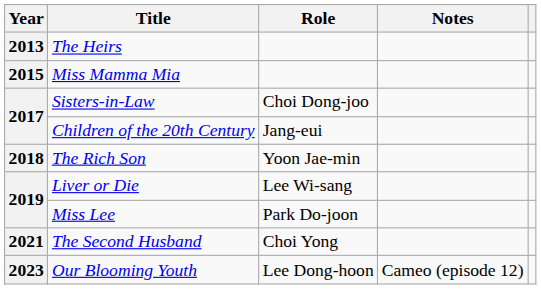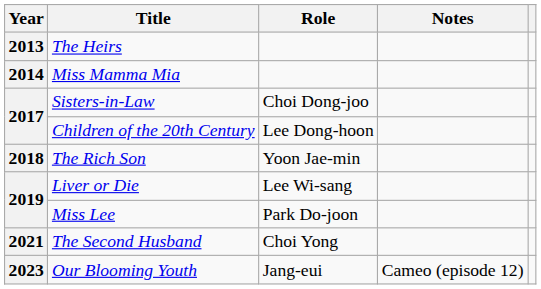 <table class="wikitable plainrowheaders">
 <tr>
 <th scope="col">Year</th>
 <th scope="col">Title</th>
 <th scope="col">Role</th>
 <th scope="col" class="unsortable">Notes</th>
 <th scope="col" class="unsortable"></th>
 </tr>
 <tr>
 <th scope="row">2013</th>
 <td><em><a href='#'>The Heirs</a></em></td>
 <td></td>
 <td></td>
 <td style="text-align:center"></td>
 </tr>
 <tr>
-<th scope="row">2015</th>
+<th scope="row">2014</th>
 <td><em><a href='#'>Miss Mamma Mia</a></em></td>
 <td></td>
 <td></td>
 <td style="text-align:center"></td>
 </tr>
 <tr>
 <th scope="row" rowspan="2">2017</th>
 <td><em><a href='#'>Sisters-in-Law</a></em></td>
 <td>Choi Dong-joo</td>
 <td></td>
 <td style="text-align:center"></td>
 </tr>
 <tr>
 <td><em><a href='#'>Children of the 20th Century</a></em></td>
-<td>Jang-eui</td>
+<td>Lee Dong-hoon</td>
 <td></td>
 <td style="text-align:center"></td>
 </tr>
 <tr>
 <th scope="row">2018</th>
 <td><em><a href='#'>The Rich Son</a></em></td>
 <td>Yoon Jae-min</td>
 <td></td>
 <td style="text-align:center"></td>
 </tr>
 <tr>
 <th scope="row" rowspan="2">2019</th>
 <td><em><a href='#'>Liver or Die</a></em></td>
 <td>Lee Wi-sang</td>
 <td></td>
 <td style="text-align:center"></td>
 </tr>
 <tr>
 <td><em><a href='#'>Miss Lee</a></em></td>
 <td>Park Do-joon</td>
 <td></td>
 <td style="text-align:center"></td>
 </tr>
 <tr>
 <th scope="row">2021</th>
 <td><em><a href='#'>The Second Husband</a></em></td>
 <td>Choi Yong</td>
 <td></td>
 <td style="text-align:center"></td>
 </tr>
 <tr>
 <th scope="row">2023</th>
 <td><em><a href='#'>Our Blooming Youth</a></em></td>
-<td>Lee Dong-hoon</td>
+<td>Jang-eui</td>
 <td>Cameo (episode 12)</td>
 <td style="text-align:center"></td>
 </tr>
 </table>
